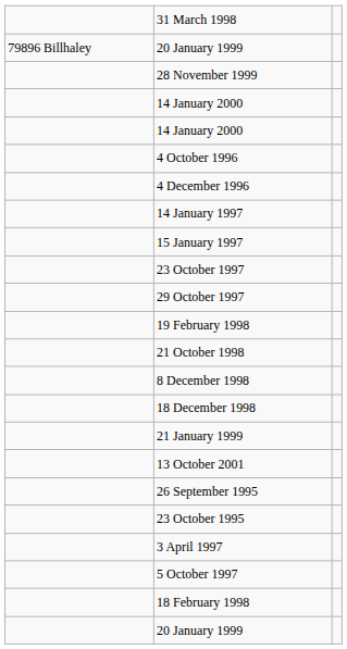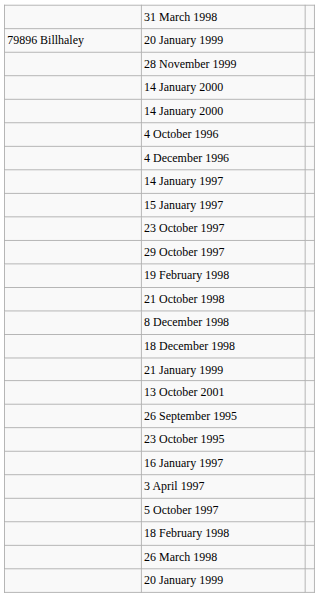 <table class="wikitable" style="font-size: 89%; float: left; width: 26em; margin-right: 1em; height: 700px">
 <tr>
 <td></td>
 <td>31 March 1998</td>
 <td></td>
 </tr>
 <tr>
 <td>79896 Billhaley</td>
 <td>20 January 1999</td>
 <td></td>
 </tr>
 <tr>
 <td></td>
 <td>28 November 1999</td>
 <td></td>
 </tr>
 <tr>
 <td></td>
 <td>14 January 2000</td>
 <td></td>
 </tr>
 <tr>
 <td></td>
 <td>14 January 2000</td>
 <td></td>
 </tr>
 <tr>
 <td></td>
 <td>4 October 1996</td>
 <td></td>
 </tr>
 <tr>
 <td></td>
 <td>4 December 1996</td>
 <td></td>
 </tr>
 <tr>
 <td></td>
 <td>14 January 1997</td>
 <td></td>
 </tr>
 <tr>
 <td></td>
 <td>15 January 1997</td>
 <td></td>
 </tr>
 <tr>
 <td></td>
 <td>23 October 1997</td>
 <td></td>
 </tr>
 <tr>
 <td></td>
 <td>29 October 1997</td>
 <td></td>
 </tr>
 <tr>
 <td></td>
 <td>19 February 1998</td>
 <td></td>
 </tr>
 <tr>
 <td></td>
 <td>21 October 1998</td>
 <td></td>
 </tr>
 <tr>
 <td></td>
 <td>8 December 1998</td>
 <td></td>
 </tr>
 <tr>
 <td></td>
 <td>18 December 1998</td>
 <td></td>
 </tr>
 <tr>
 <td></td>
 <td>21 January 1999</td>
 <td></td>
 </tr>
 <tr>
 <td></td>
 <td>13 October 2001</td>
 <td></td>
 </tr>
 <tr>
 <td></td>
 <td>26 September 1995</td>
 <td></td>
 </tr>
 <tr>
 <td></td>
 <td>23 October 1995</td>
 <td></td>
 </tr>
 <tr>
 <td></td>
+<td>16 January 1997</td>
+<td></td>
+</tr>
+<tr>
+<td></td>
 <td>3 April 1997</td>
 <td></td>
 </tr>
 <tr>
 <td></td>
 <td>5 October 1997</td>
 <td></td>
 </tr>
 <tr>
 <td></td>
 <td>18 February 1998</td>
 <td></td>
 </tr>
 <tr>
 <td></td>
+<td>26 March 1998</td>
+<td></td>
+</tr>
+<tr>
+<td></td>
 <td>20 January 1999</td>
 <td></td>
 </tr>
 </table>
